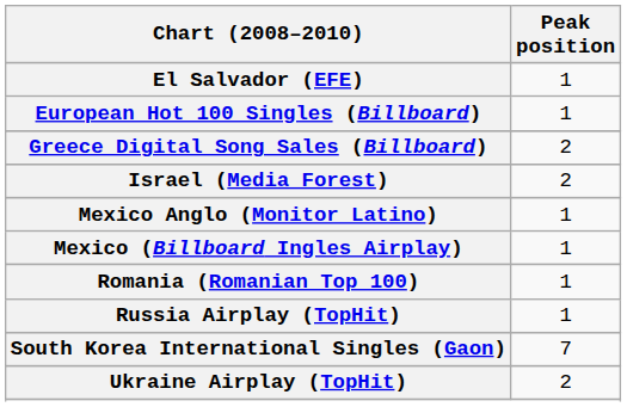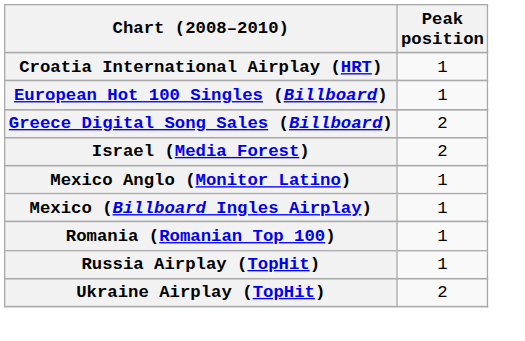 <table class="wikitable sortable plainrowheaders" style="text-align:center">
 <tr>
 <th scope="col">Chart (2008–2010)</th>
 <th scope="col">Peak<br>position</th>
 </tr>
 <tr>
 </tr>
 <tr>
 </tr>
 <tr>
 </tr>
 <tr>
 </tr>
 <tr>
 </tr>
 <tr>
 </tr>
 <tr>
 </tr>
 <tr>
 </tr>
 <tr>
 </tr>
 <tr>
+<th scope="row">Croatia International Airplay (<a href='#'>HRT</a>)</th>
+<td align="center">1</td>
 </tr>
 <tr>
 </tr>
 <tr>
-<th scope="row">El Salvador (<a href='#'>EFE</a>)</th>
-<td>1</td>
 </tr>
 <tr>
 <th scope="row"><a href='#'>European Hot 100 Singles</a> (<em><a href='#'>Billboard</a></em>)</th>
 <td>1</td>
 </tr>
 <tr>
 </tr>
 <tr>
 </tr>
 <tr>
 </tr>
 <tr>
 <th scope="row"><a href='#'>Greece Digital Song Sales</a> (<em><a href='#'>Billboard</a></em>)</th>
 <td>2</td>
 </tr>
 <tr>
 </tr>
 <tr>
 </tr>
 <tr>
 </tr>
 <tr>
 </tr>
 <tr>
 <th scope="row">Israel (<a href='#'>Media Forest</a>)</th>
 <td>2</td>
 </tr>
 <tr>
 </tr>
 <tr>
 </tr>
 <tr>
 <th scope="row">Mexico Anglo (<a href='#'>Monitor Latino</a>)</th>
 <td>1</td>
 </tr>
 <tr>
 <th scope="row">Mexico (<a href='#'><em>Billboard</em> Ingles Airplay</a>)</th>
 <td>1</td>
 </tr>
 <tr>
 </tr>
 <tr>
 </tr>
 <tr>
 </tr>
 <tr>
 </tr>
 <tr>
 </tr>
 <tr>
 <th scope="row">Romania (<a href='#'>Romanian Top 100</a>)</th>
 <td>1</td>
 </tr>
 <tr>
 <th scope="row">Russia Airplay (<a href='#'>TopHit</a>)</th>
 <td>1</td>
 </tr>
 <tr>
 </tr>
 <tr>
 </tr>
 <tr>
-<th scope="row">South Korea International Singles (<a href='#'>Gaon</a>)</th>
-<td>7</td>
-</tr>
-<tr>
 </tr>
 <tr>
 </tr>
 <tr>
 </tr>
 <tr>
 <th scope="row">Ukraine Airplay (<a href='#'>TopHit</a>)</th>
 <td>2</td>
 </tr>
 <tr>
 </tr>
 <tr>
 </tr>
 <tr>
 </tr>
 <tr>
 </tr>
 <tr>
 </tr>
 <tr>
 </tr>
 <tr>
 </tr>
 <tr>
 </tr>
 <tr>
 </tr>
 </table>
